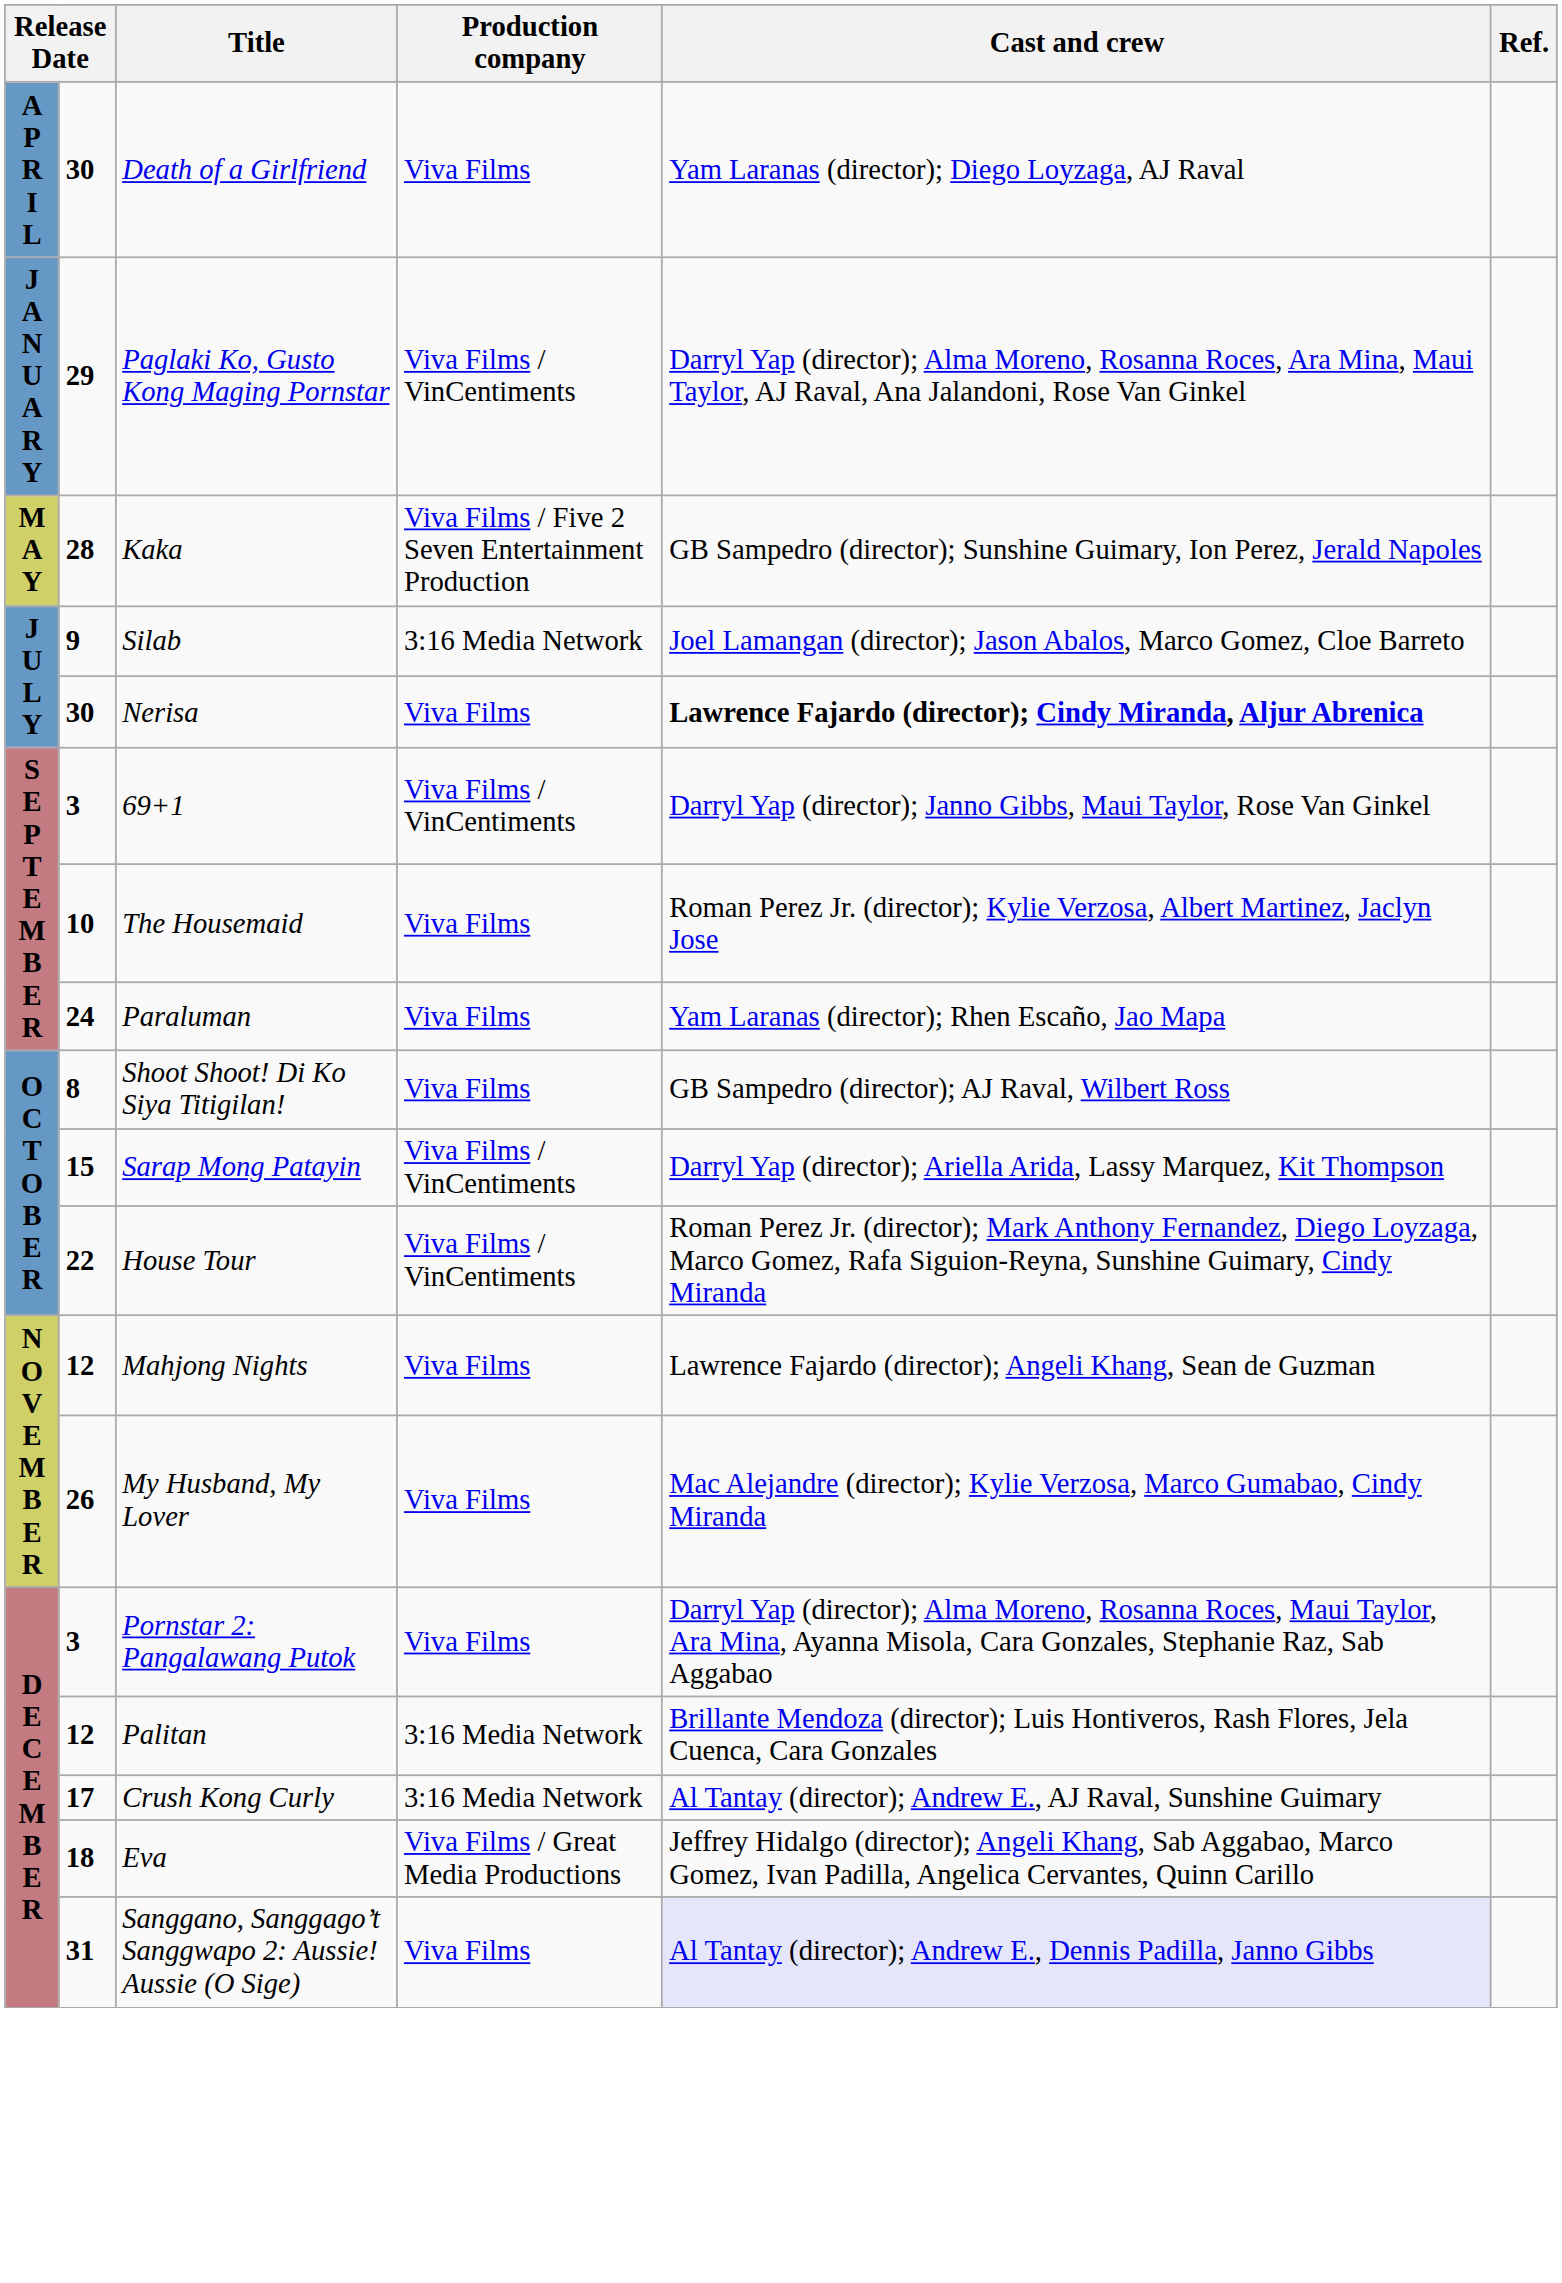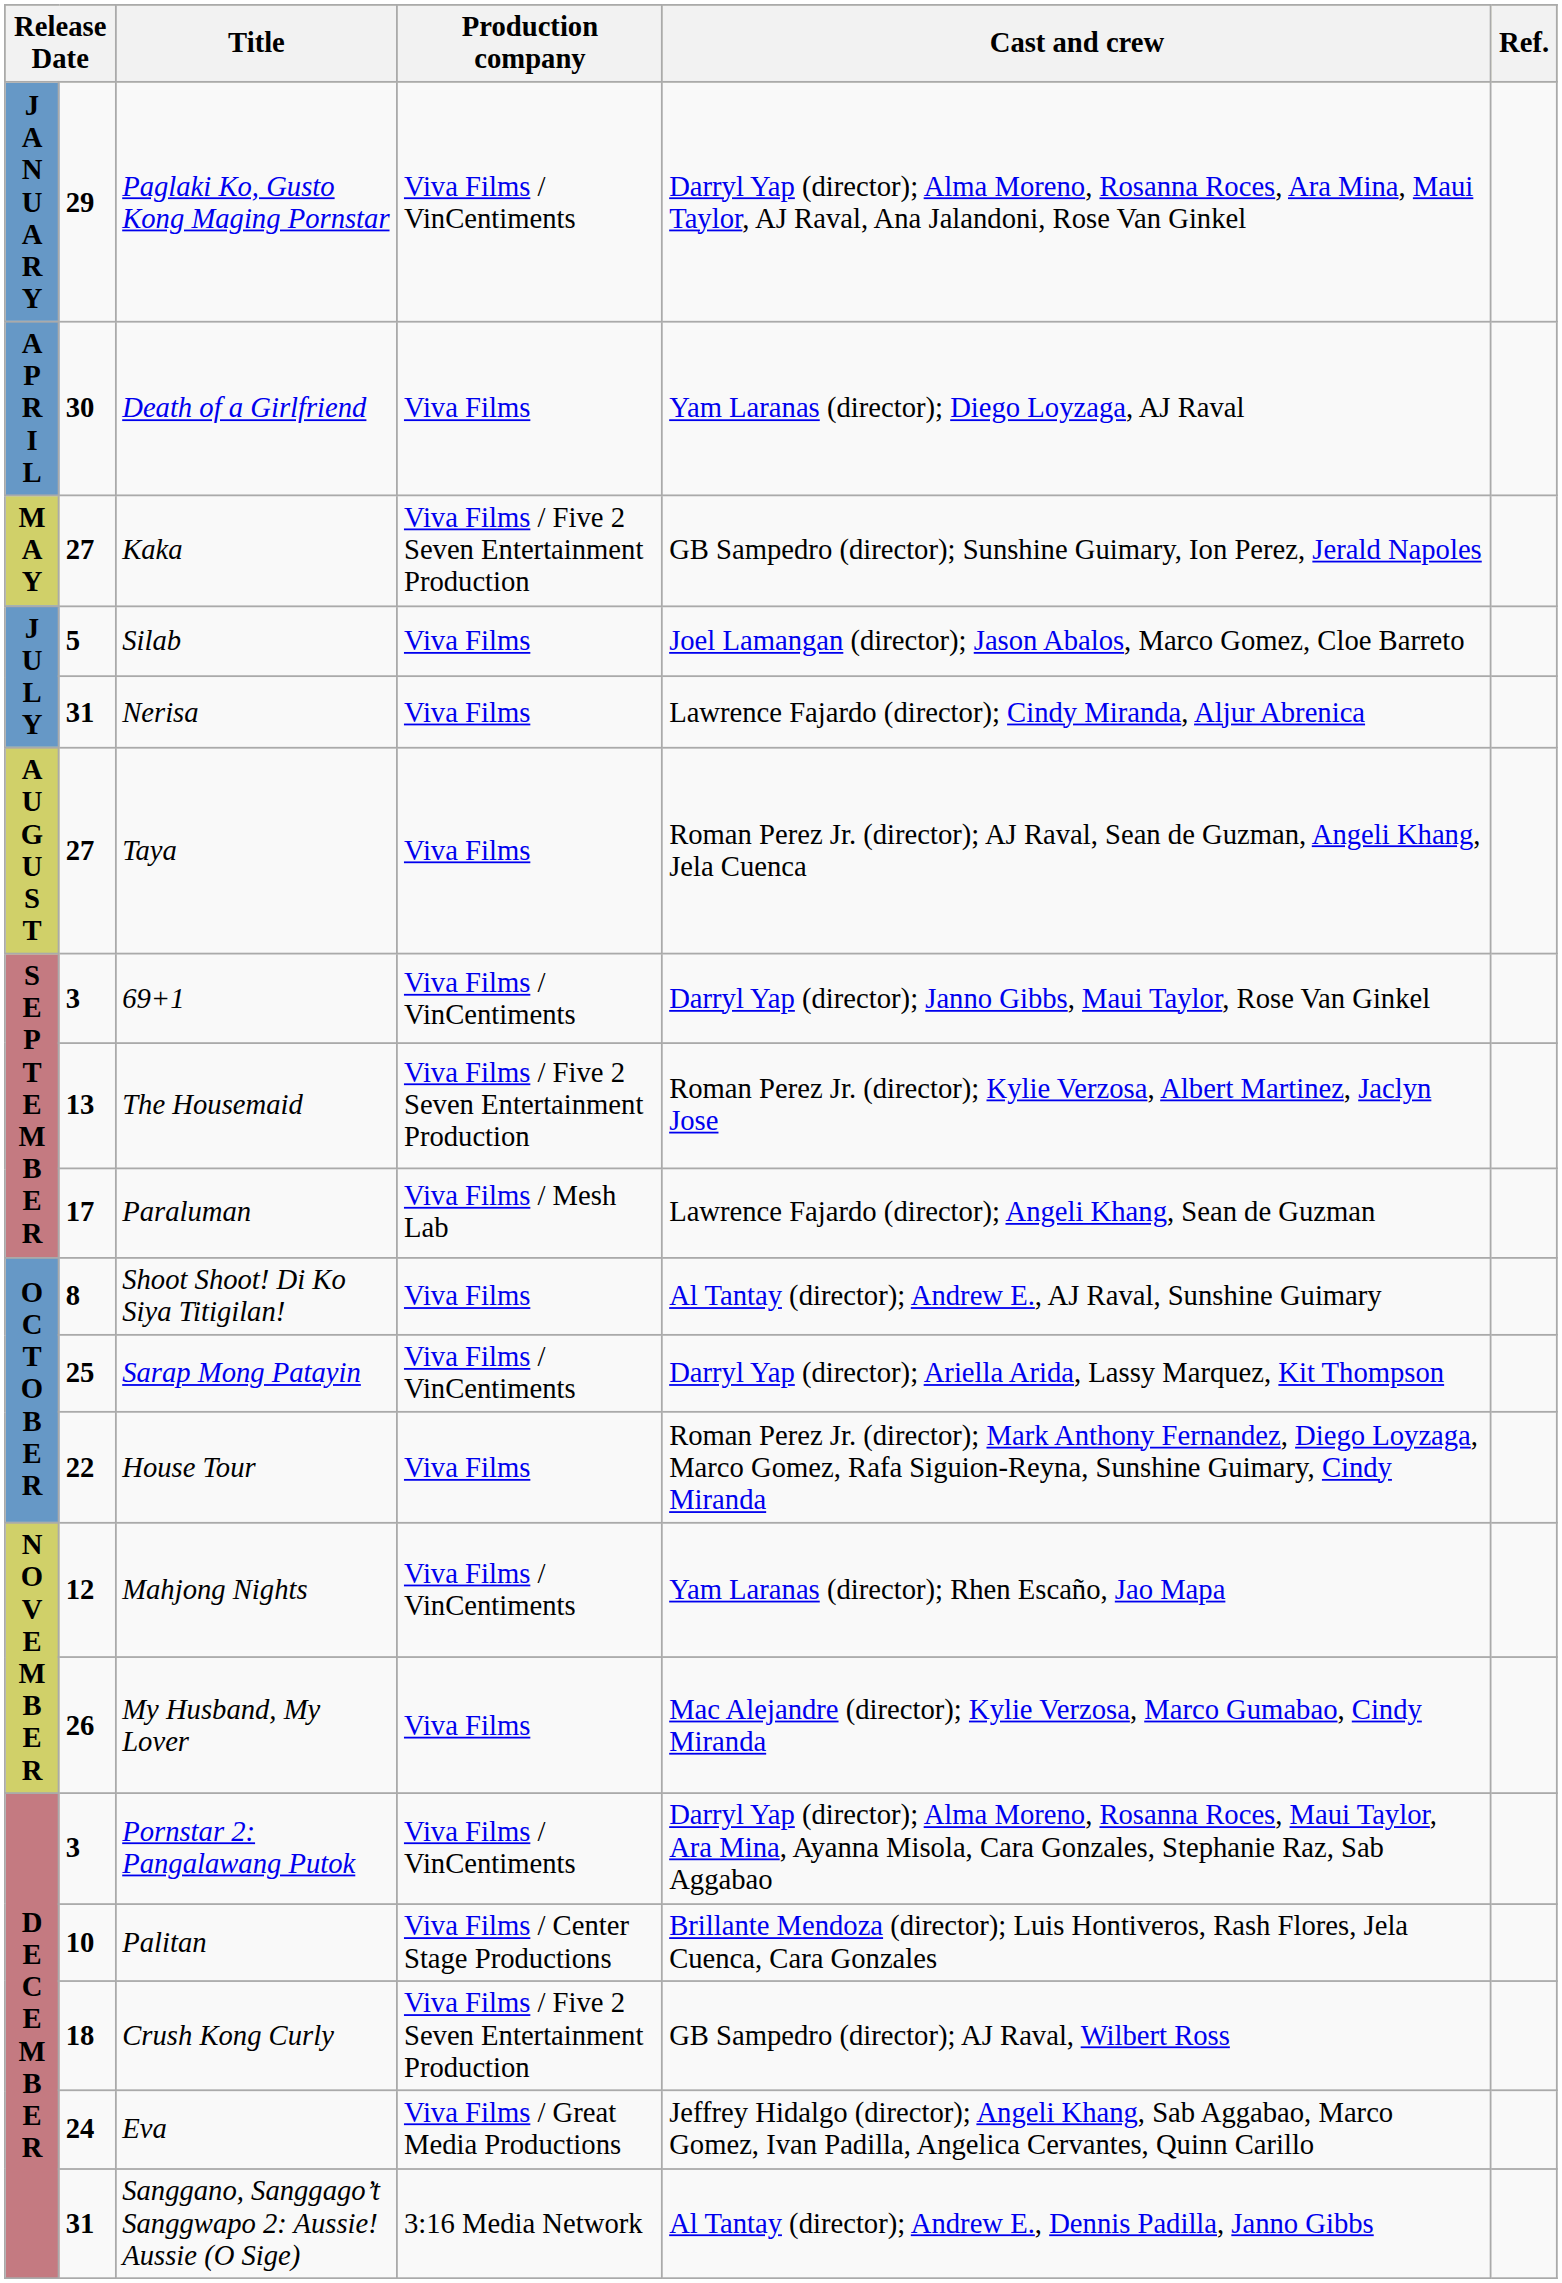 <table class="wikitable sortable">
 <tr style="background:#ffffba; text-align:center;">
 <th colspan="2" style="width:05%">Release Date</th>
 <th style="width:17%">Title</th>
 <th style="width:16%">Production company</th>
 <th style="width:50%">Cast and crew</th>
 <th style="width:02%">Ref.</th>
+</tr>
+<tr>
+<th rowspan="1" style="text-align:center; background:#6698c6">J<br>A<br>N<br>U<br>A<br>R<br>Y</th>
+<td><strong>29</strong></td>
+<td><em><a href='#'>Paglaki Ko, Gusto Kong Maging Pornstar</a></em></td>
+<td><a href='#'>Viva Films</a> / VinCentiments</td>
+<td style="text-align:left;"><a href='#'>Darryl Yap</a> (director); <a href='#'>Alma Moreno</a>, <a href='#'>Rosanna Roces</a>, <a href='#'>Ara Mina</a>, <a href='#'>Maui Taylor</a>, AJ Raval, Ana Jalandoni, Rose Van Ginkel</td>
+<td></td>
 </tr>
 <tr>
 <th style="text-align:center; background:#6698c6">A<br>P<br>R<br>I<br>L</th>
 <td><strong>30</strong></td>
 <td><em><a href='#'>Death of a Girlfriend</a></em></td>
 <td><a href='#'>Viva Films</a></td>
 <td><a href='#'>Yam Laranas</a> (director); <a href='#'>Diego Loyzaga</a>, AJ Raval</td>
 <td></td>
 </tr>
 <tr>
-<th rowspan="1" style="text-align:center; background:#6698c6">J<br>A<br>N<br>U<br>A<br>R<br>Y</th>
-<td><strong>29</strong></td>
-<td><em><a href='#'>Paglaki Ko, Gusto Kong Maging Pornstar</a></em></td>
-<td><a href='#'>Viva Films</a> / VinCentiments</td>
-<td style="text-align:left;"><a href='#'>Darryl Yap</a> (director); <a href='#'>Alma Moreno</a>, <a href='#'>Rosanna Roces</a>, <a href='#'>Ara Mina</a>, <a href='#'>Maui Taylor</a>, AJ Raval, Ana Jalandoni, Rose Van Ginkel</td>
-<td></td>
-</tr>
-<tr>
 <th style="text-align:center; background:#d0d069">M<br>A<br>Y</th>
-<td><strong>28</strong></td>
+<td><strong>27</strong></td>
 <td><em>Kaka</em></td>
 <td><a href='#'>Viva Films</a> / Five 2 Seven Entertainment Production</td>
 <td>GB Sampedro (director); Sunshine Guimary, Ion Perez, <a href='#'>Jerald Napoles</a></td>
 <td></td>
 </tr>
 <tr>
 <td rowspan="2" style="text-align:center; background:#6698c6"><strong>J<br>U<br>L<br>Y</strong></td>
-<td><strong>9</strong></td>
+<td><strong>5</strong></td>
 <td><em>Silab</em></td>
-<td>3:16 Media Network</td>
+<td><a href='#'>Viva Films</a></td>
 <td><a href='#'>Joel Lamangan</a> (director); <a href='#'>Jason Abalos</a>, Marco Gomez, Cloe Barreto</td>
 <td></td>
 </tr>
 <tr>
-<td><strong>30</strong></td>
+<td><strong>31</strong></td>
 <td><em>Nerisa</em></td>
 <td><a href='#'>Viva Films</a></td>
-<td><strong>Lawrence Fajardo (director); <a href='#'>Cindy Miranda</a>, <a href='#'>Aljur Abrenica</a></strong></td>
+<td>Lawrence Fajardo (director); <a href='#'>Cindy Miranda</a>, <a href='#'>Aljur Abrenica</a></td>
+<td></td>
+</tr>
+<tr>
+<td style="text-align:center; background:#d0d069"><strong>A<br>U<br>G<br>U<br>S<br>T</strong></td>
+<td><strong>27</strong></td>
+<td><em>Taya</em></td>
+<td><a href='#'>Viva Films</a></td>
+<td>Roman Perez Jr. (director); AJ Raval, Sean de Guzman, <a href='#'>Angeli Khang</a>, Jela Cuenca</td>
 <td></td>
 </tr>
 <tr>
 <th rowspan="3" style="text-align:center; background:#c47a81"><strong>S<br>E<br>P<br>T<br>E<br>M<br>B<br>E<br>R</strong></th>
 <td><strong>3</strong></td>
 <td><em>69+1</em></td>
 <td><a href='#'>Viva Films</a> / VinCentiments</td>
 <td><a href='#'>Darryl Yap</a> (director); <a href='#'>Janno Gibbs</a>, <a href='#'>Maui Taylor</a>, Rose Van Ginkel</td>
 <td></td>
 </tr>
 <tr>
-<td><strong>10</strong></td>
+<td><strong>13</strong></td>
 <td><em>The Housemaid</em></td>
-<td><a href='#'>Viva Films</a></td>
+<td><a href='#'>Viva Films</a> / Five 2 Seven Entertainment Production</td>
 <td>Roman Perez Jr. (director); <a href='#'>Kylie Verzosa</a>, <a href='#'>Albert Martinez</a>, <a href='#'>Jaclyn Jose</a></td>
 <td></td>
 </tr>
 <tr>
-<td><strong>24</strong></td>
+<td><strong>17</strong></td>
 <td><em>Paraluman</em></td>
-<td><a href='#'>Viva Films</a></td>
-<td><a href='#'>Yam Laranas</a> (director); Rhen Escaño, <a href='#'>Jao Mapa</a></td>
+<td><a href='#'>Viva Films</a> / Mesh Lab</td>
+<td>Lawrence Fajardo (director); <a href='#'>Angeli Khang</a>, Sean de Guzman</td>
 <td></td>
 </tr>
 <tr>
 <th rowspan="3" style="text-align:center; background:#6698c6">O<br>C<br>T<br>O<br>B<br>E<br>R</th>
 <td><strong>8</strong></td>
 <td><em>Shoot Shoot! Di Ko Siya Titigilan!</em></td>
 <td><a href='#'>Viva Films</a></td>
-<td>GB Sampedro (director); AJ Raval, <a href='#'>Wilbert Ross</a></td>
+<td><a href='#'>Al Tantay</a> (director); <a href='#'>Andrew E.</a>, AJ Raval, Sunshine Guimary</td>
 <td></td>
 </tr>
 <tr>
-<td><strong>15</strong></td>
+<td><strong>25</strong></td>
 <td><em><a href='#'>Sarap Mong Patayin</a></em></td>
 <td><a href='#'>Viva Films</a> / VinCentiments</td>
 <td><a href='#'>Darryl Yap</a> (director); <a href='#'>Ariella Arida</a>, Lassy Marquez, <a href='#'>Kit Thompson</a></td>
 <td></td>
 </tr>
 <tr>
 <td><strong>22</strong></td>
 <td><em>House Tour</em></td>
-<td><a href='#'>Viva Films</a> / VinCentiments</td>
+<td><a href='#'>Viva Films</a></td>
 <td>Roman Perez Jr. (director); <a href='#'>Mark Anthony Fernandez</a>, <a href='#'>Diego Loyzaga</a>, Marco Gomez, Rafa Siguion-Reyna, Sunshine Guimary, <a href='#'>Cindy Miranda</a></td>
 <td></td>
 </tr>
 <tr>
 <th rowspan="2" style="text-align:center; background:#d0d069 ">N<br>O<br>V<br>E<br>M<br>B<br>E<br>R</th>
 <td><strong>12</strong></td>
 <td><em>Mahjong Nights</em></td>
-<td><a href='#'>Viva Films</a></td>
-<td>Lawrence Fajardo (director); <a href='#'>Angeli Khang</a>, Sean de Guzman</td>
+<td><a href='#'>Viva Films</a> / VinCentiments</td>
+<td><a href='#'>Yam Laranas</a> (director); Rhen Escaño, <a href='#'>Jao Mapa</a></td>
 <td></td>
 </tr>
 <tr>
 <td><strong>26</strong></td>
 <td><em>My Husband, My Lover</em></td>
 <td><a href='#'>Viva Films</a></td>
 <td><a href='#'>Mac Alejandre</a> (director); <a href='#'>Kylie Verzosa</a>, <a href='#'>Marco Gumabao</a>, <a href='#'>Cindy Miranda</a></td>
 <td></td>
 </tr>
 <tr>
 <th rowspan="5" style="text-align:center; background:#c47a81 ">D<br>E<br>C<br>E<br>M<br>B<br>E<br>R</th>
 <td><strong>3</strong></td>
 <td><em><a href='#'>Pornstar 2: Pangalawang Putok</a></em></td>
-<td><a href='#'>Viva Films</a></td>
+<td><a href='#'>Viva Films</a> / VinCentiments</td>
 <td><a href='#'>Darryl Yap</a> (director); <a href='#'>Alma Moreno</a>, <a href='#'>Rosanna Roces</a>, <a href='#'>Maui Taylor</a>, <a href='#'>Ara Mina</a>, Ayanna Misola, Cara Gonzales, Stephanie Raz, Sab Aggabao</td>
 <td></td>
 </tr>
 <tr>
-<td><strong>12</strong></td>
+<td><strong>10</strong></td>
 <td><em>Palitan</em></td>
-<td>3:16 Media Network</td>
+<td><a href='#'>Viva Films</a> / Center Stage Productions</td>
 <td><a href='#'>Brillante Mendoza</a> (director); Luis Hontiveros, Rash Flores, Jela Cuenca, Cara Gonzales</td>
 <td></td>
 </tr>
 <tr>
-<td><strong>17</strong></td>
+<td><strong>18</strong></td>
 <td><em>Crush Kong Curly</em></td>
-<td>3:16 Media Network</td>
-<td><a href='#'>Al Tantay</a> (director); <a href='#'>Andrew E.</a>, AJ Raval, Sunshine Guimary</td>
+<td><a href='#'>Viva Films</a> / Five 2 Seven Entertainment Production</td>
+<td>GB Sampedro (director); AJ Raval, <a href='#'>Wilbert Ross</a></td>
 <td></td>
 </tr>
 <tr>
-<td><strong>18</strong></td>
+<td><strong>24</strong></td>
 <td><em>Eva</em></td>
 <td><a href='#'>Viva Films</a> / Great Media Productions</td>
 <td>Jeffrey Hidalgo (director); <a href='#'>Angeli Khang</a>, Sab Aggabao, Marco Gomez, Ivan Padilla, Angelica Cervantes, Quinn Carillo</td>
 <td></td>
 </tr>
 <tr>
 <td><strong>31</strong></td>
 <td><em>Sanggano, Sanggago’t Sanggwapo 2: Aussie! Aussie (O Sige)</em></td>
-<td><a href='#'>Viva Films</a></td>
-<td style="background: lavender;"><a href='#'>Al Tantay</a> (director); <a href='#'>Andrew E.</a>, <a href='#'>Dennis Padilla</a>, <a href='#'>Janno Gibbs</a></td>
+<td>3:16 Media Network</td>
+<td><a href='#'>Al Tantay</a> (director); <a href='#'>Andrew E.</a>, <a href='#'>Dennis Padilla</a>, <a href='#'>Janno Gibbs</a></td>
 <td></td>
 </tr>
 </table>
